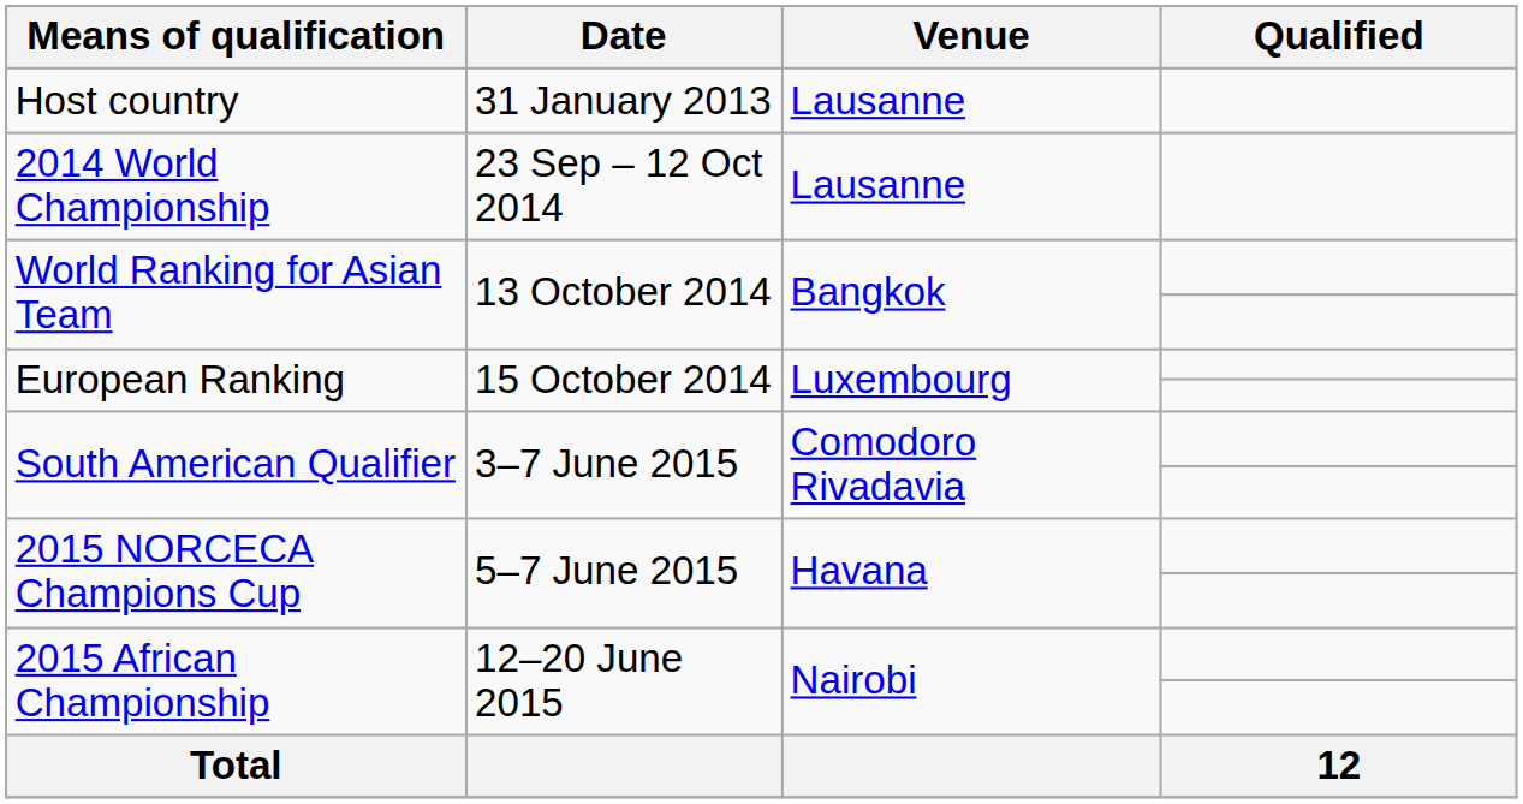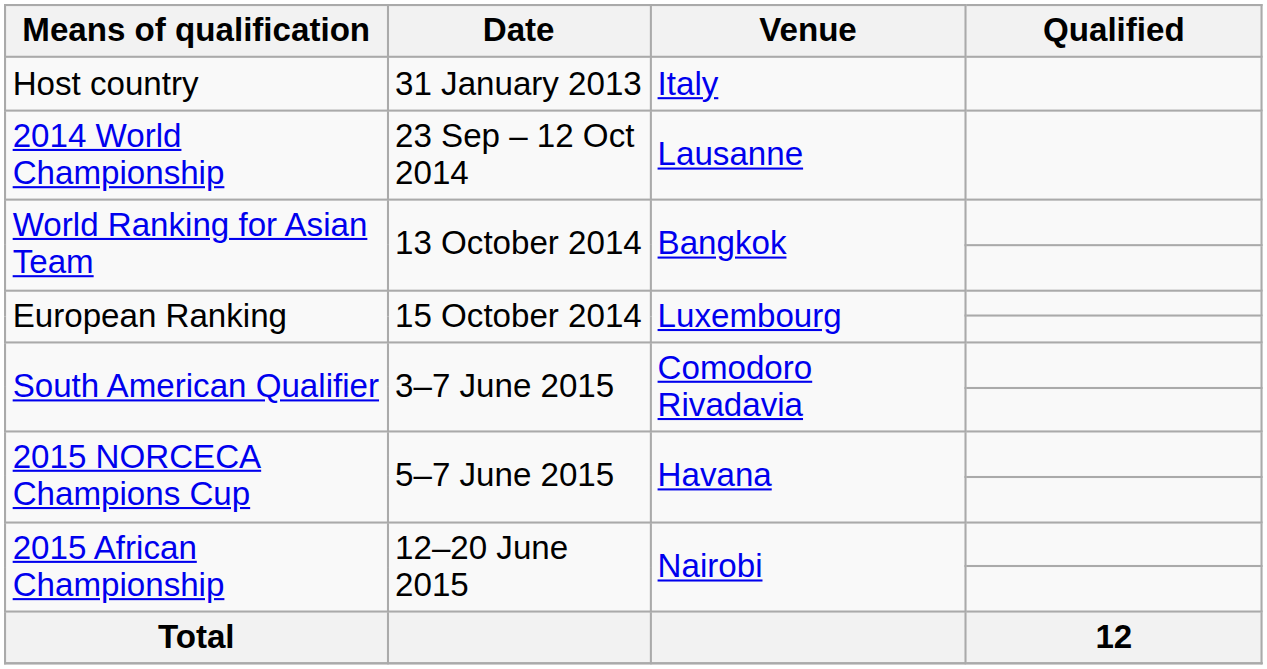 <table class=wikitable>
 <tr>
 <th width=250>Means of qualification</th>
 <th width=180>Date</th>
 <th width=200>Venue</th>
 <th width=200>Qualified</th>
 </tr>
 <tr>
 <td>Host country</td>
 <td>31 January 2013</td>
-<td> <a href='#'>Lausanne</a></td>
+<td> <a href='#'>Italy</a></td>
 <td></td>
 </tr>
 <tr>
 <td><a href='#'>2014 World Championship</a></td>
 <td>23 Sep – 12 Oct 2014</td>
 <td> <a href='#'>Lausanne</a></td>
 <td></td>
 </tr>
 <tr>
 <td rowspan=2><a href='#'>World Ranking for Asian Team</a></td>
 <td rowspan=2>13 October 2014</td>
 <td rowspan=2> <a href='#'>Bangkok</a></td>
 <td></td>
 </tr>
 <tr>
 <td></td>
 </tr>
 <tr>
 <td rowspan=2>European Ranking</td>
 <td rowspan=2>15 October 2014</td>
 <td rowspan=2> <a href='#'>Luxembourg</a></td>
 <td></td>
 </tr>
 <tr>
 <td></td>
 </tr>
 <tr>
 <td rowspan=2><a href='#'>South American Qualifier</a></td>
 <td rowspan=2>3–7 June 2015</td>
 <td rowspan=2> <a href='#'>Comodoro Rivadavia</a></td>
 <td></td>
 </tr>
 <tr>
 <td></td>
 </tr>
 <tr>
 <td rowspan=2><a href='#'>2015 NORCECA Champions Cup</a></td>
 <td rowspan=2>5–7 June 2015</td>
 <td rowspan=2> <a href='#'>Havana</a></td>
 <td></td>
 </tr>
 <tr>
 <td></td>
 </tr>
 <tr>
 <td rowspan=2><a href='#'>2015 African Championship</a></td>
 <td rowspan=2>12–20 June 2015</td>
 <td rowspan=2> <a href='#'>Nairobi</a></td>
 <td></td>
 </tr>
 <tr>
 <td></td>
 </tr>
 <tr>
 <th>Total</th>
 <th></th>
 <th></th>
 <th>12</th>
 </tr>
 <tr>
 </tr>
 </table>
